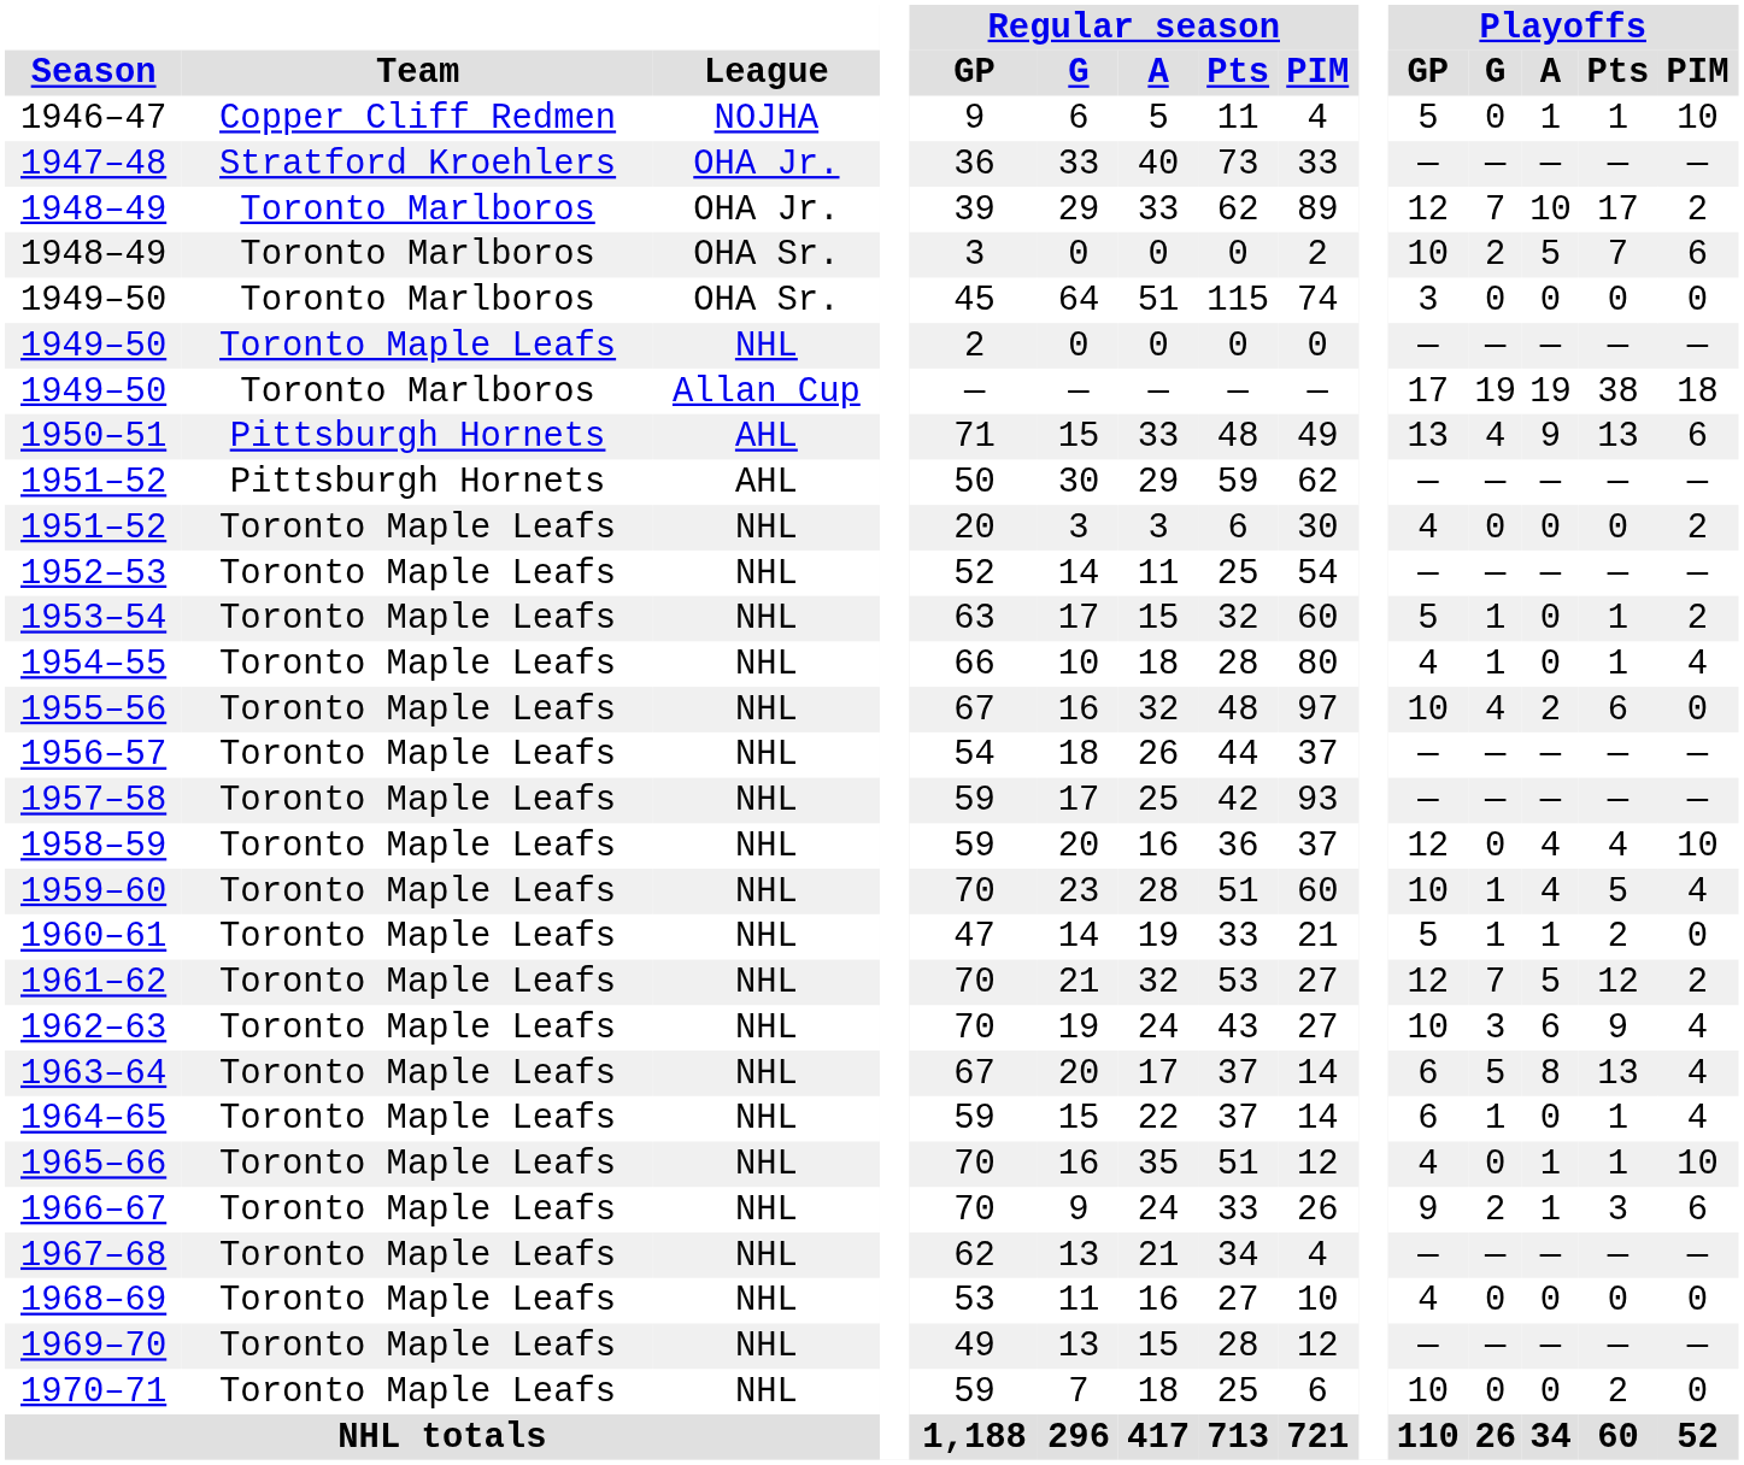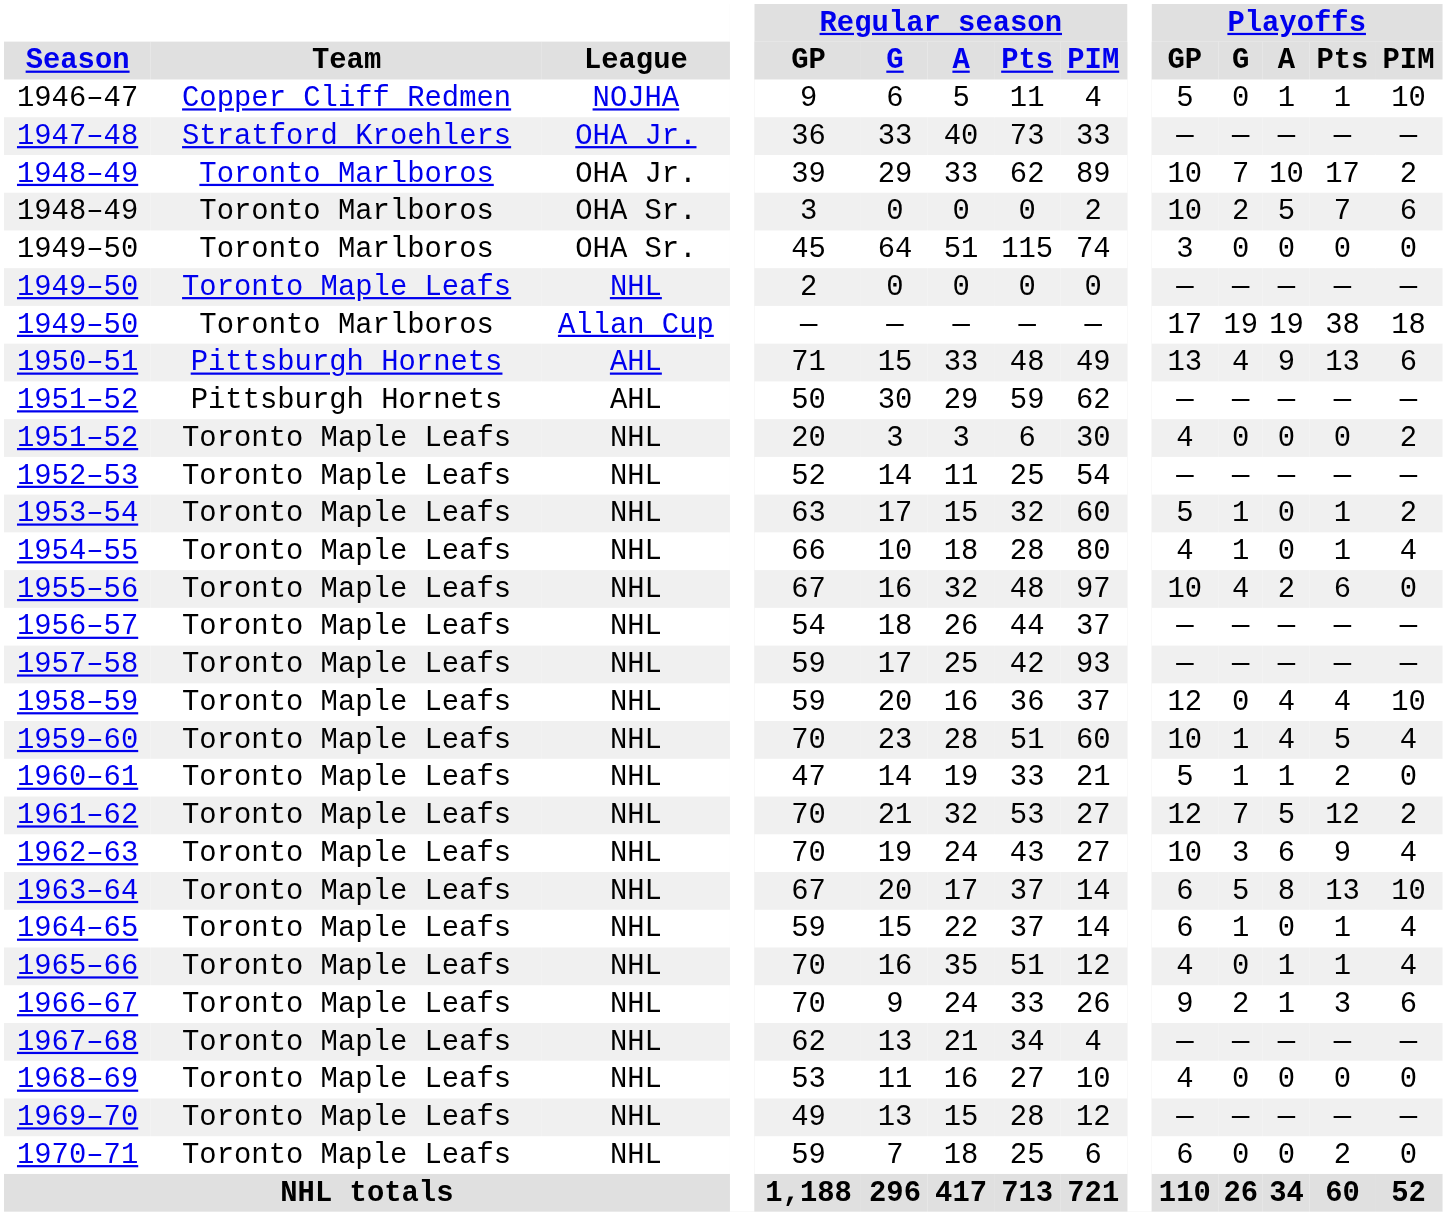 <table border="0" cellpadding="1" cellspacing="0" style="text-align:center; width:50em;">
 <tr style="background:#e0e0e0;">
 <th colspan="3" style="background:#fff;"> </th>
 <th rowspan="99" style="background:#fff;"> </th>
 <th colspan="5"><a href='#'>Regular season</a></th>
 <th rowspan="99" style="background:#fff;"> </th>
 <th colspan="5"><a href='#'>Playoffs</a></th>
 </tr>
 <tr style="background:#e0e0e0;">
 <th><a href='#'>Season</a></th>
 <th>Team</th>
 <th>League</th>
 <th>GP</th>
 <th><a href='#'>G</a></th>
 <th><a href='#'>A</a></th>
 <th><a href='#'>Pts</a></th>
 <th><a href='#'>PIM</a></th>
 <th>GP</th>
 <th>G</th>
 <th>A</th>
 <th>Pts</th>
 <th>PIM</th>
 </tr>
 <tr>
 <td>1946–47</td>
 <td><a href='#'>Copper Cliff Redmen</a></td>
 <td><a href='#'>NOJHA</a></td>
 <td>9</td>
 <td>6</td>
 <td>5</td>
 <td>11</td>
 <td>4</td>
 <td>5</td>
 <td>0</td>
 <td>1</td>
 <td>1</td>
 <td>10</td>
 </tr>
 <tr bgcolor="#f0f0f0">
 <td><a href='#'>1947–48</a></td>
 <td><a href='#'>Stratford Kroehlers</a></td>
 <td><a href='#'>OHA Jr.</a></td>
 <td>36</td>
 <td>33</td>
 <td>40</td>
 <td>73</td>
 <td>33</td>
 <td>—</td>
 <td>—</td>
 <td>—</td>
 <td>—</td>
 <td>—</td>
 </tr>
 <tr>
 <td><a href='#'>1948–49</a></td>
 <td><a href='#'>Toronto Marlboros</a></td>
 <td>OHA Jr.</td>
 <td>39</td>
 <td>29</td>
 <td>33</td>
 <td>62</td>
 <td>89</td>
-<td>12</td>
+<td>10</td>
 <td>7</td>
 <td>10</td>
 <td>17</td>
 <td>2</td>
 </tr>
 <tr bgcolor="#f0f0f0">
 <td>1948–49</td>
 <td>Toronto Marlboros</td>
 <td>OHA Sr.</td>
 <td>3</td>
 <td>0</td>
 <td>0</td>
 <td>0</td>
 <td>2</td>
 <td>10</td>
 <td>2</td>
 <td>5</td>
 <td>7</td>
 <td>6</td>
 </tr>
 <tr>
 <td>1949–50</td>
 <td>Toronto Marlboros</td>
 <td>OHA Sr.</td>
 <td>45</td>
 <td>64</td>
 <td>51</td>
 <td>115</td>
 <td>74</td>
 <td>3</td>
 <td>0</td>
 <td>0</td>
 <td>0</td>
 <td>0</td>
 <td></td>
 </tr>
 <tr bgcolor="#f0f0f0">
 <td><a href='#'>1949–50</a></td>
 <td><a href='#'>Toronto Maple Leafs</a></td>
 <td><a href='#'>NHL</a></td>
 <td>2</td>
 <td>0</td>
 <td>0</td>
 <td>0</td>
 <td>0</td>
 <td>—</td>
 <td>—</td>
 <td>—</td>
 <td>—</td>
 <td>—</td>
 </tr>
 <tr>
 <td><a href='#'>1949–50</a></td>
 <td>Toronto Marlboros</td>
 <td><a href='#'>Allan Cup</a></td>
 <td>—</td>
 <td>—</td>
 <td>—</td>
 <td>—</td>
 <td>—</td>
 <td>17</td>
 <td>19</td>
 <td>19</td>
 <td>38</td>
 <td>18</td>
 </tr>
 <tr bgcolor="#f0f0f0">
 <td><a href='#'>1950–51</a></td>
 <td><a href='#'>Pittsburgh Hornets</a></td>
 <td><a href='#'>AHL</a></td>
 <td>71</td>
 <td>15</td>
 <td>33</td>
 <td>48</td>
 <td>49</td>
 <td>13</td>
 <td>4</td>
 <td>9</td>
 <td>13</td>
 <td>6</td>
 </tr>
 <tr>
 <td><a href='#'>1951–52</a></td>
 <td>Pittsburgh Hornets</td>
 <td>AHL</td>
 <td>50</td>
 <td>30</td>
 <td>29</td>
 <td>59</td>
 <td>62</td>
 <td>—</td>
 <td>—</td>
 <td>—</td>
 <td>—</td>
 <td>—</td>
 </tr>
 <tr bgcolor="#f0f0f0">
 <td><a href='#'>1951–52</a></td>
 <td>Toronto Maple Leafs</td>
 <td>NHL</td>
 <td>20</td>
 <td>3</td>
 <td>3</td>
 <td>6</td>
 <td>30</td>
 <td>4</td>
 <td>0</td>
 <td>0</td>
 <td>0</td>
 <td>2</td>
 </tr>
 <tr>
 <td><a href='#'>1952–53</a></td>
 <td>Toronto Maple Leafs</td>
 <td>NHL</td>
 <td>52</td>
 <td>14</td>
 <td>11</td>
 <td>25</td>
 <td>54</td>
 <td>—</td>
 <td>—</td>
 <td>—</td>
 <td>—</td>
 <td>—</td>
 </tr>
 <tr bgcolor="#f0f0f0">
 <td><a href='#'>1953–54</a></td>
 <td>Toronto Maple Leafs</td>
 <td>NHL</td>
 <td>63</td>
 <td>17</td>
 <td>15</td>
 <td>32</td>
 <td>60</td>
 <td>5</td>
 <td>1</td>
 <td>0</td>
 <td>1</td>
 <td>2</td>
 </tr>
 <tr>
 <td><a href='#'>1954–55</a></td>
 <td>Toronto Maple Leafs</td>
 <td>NHL</td>
 <td>66</td>
 <td>10</td>
 <td>18</td>
 <td>28</td>
 <td>80</td>
 <td>4</td>
 <td>1</td>
 <td>0</td>
 <td>1</td>
 <td>4</td>
 </tr>
 <tr bgcolor="#f0f0f0">
 <td><a href='#'>1955–56</a></td>
 <td>Toronto Maple Leafs</td>
 <td>NHL</td>
 <td>67</td>
 <td>16</td>
 <td>32</td>
 <td>48</td>
 <td>97</td>
 <td>10</td>
 <td>4</td>
 <td>2</td>
 <td>6</td>
 <td>0</td>
 </tr>
 <tr>
 <td><a href='#'>1956–57</a></td>
 <td>Toronto Maple Leafs</td>
 <td>NHL</td>
 <td>54</td>
 <td>18</td>
 <td>26</td>
 <td>44</td>
 <td>37</td>
 <td>—</td>
 <td>—</td>
 <td>—</td>
 <td>—</td>
 <td>—</td>
 </tr>
 <tr bgcolor="#f0f0f0">
 <td><a href='#'>1957–58</a></td>
 <td>Toronto Maple Leafs</td>
 <td>NHL</td>
 <td>59</td>
 <td>17</td>
 <td>25</td>
 <td>42</td>
 <td>93</td>
 <td>—</td>
 <td>—</td>
 <td>—</td>
 <td>—</td>
 <td>—</td>
 </tr>
 <tr>
 <td><a href='#'>1958–59</a></td>
 <td>Toronto Maple Leafs</td>
 <td>NHL</td>
 <td>59</td>
 <td>20</td>
 <td>16</td>
 <td>36</td>
 <td>37</td>
 <td>12</td>
 <td>0</td>
 <td>4</td>
 <td>4</td>
 <td>10</td>
 </tr>
 <tr bgcolor="#f0f0f0">
 <td><a href='#'>1959–60</a></td>
 <td>Toronto Maple Leafs</td>
 <td>NHL</td>
 <td>70</td>
 <td>23</td>
 <td>28</td>
 <td>51</td>
 <td>60</td>
 <td>10</td>
 <td>1</td>
 <td>4</td>
 <td>5</td>
 <td>4</td>
 </tr>
 <tr>
 <td><a href='#'>1960–61</a></td>
 <td>Toronto Maple Leafs</td>
 <td>NHL</td>
 <td>47</td>
 <td>14</td>
 <td>19</td>
 <td>33</td>
 <td>21</td>
 <td>5</td>
 <td>1</td>
 <td>1</td>
 <td>2</td>
 <td>0</td>
 </tr>
 <tr bgcolor="#f0f0f0">
 <td><a href='#'>1961–62</a></td>
 <td>Toronto Maple Leafs</td>
 <td>NHL</td>
 <td>70</td>
 <td>21</td>
 <td>32</td>
 <td>53</td>
 <td>27</td>
 <td>12</td>
 <td>7</td>
 <td>5</td>
 <td>12</td>
 <td>2</td>
 </tr>
 <tr>
 <td><a href='#'>1962–63</a></td>
 <td>Toronto Maple Leafs</td>
 <td>NHL</td>
 <td>70</td>
 <td>19</td>
 <td>24</td>
 <td>43</td>
 <td>27</td>
 <td>10</td>
 <td>3</td>
 <td>6</td>
 <td>9</td>
 <td>4</td>
 </tr>
 <tr bgcolor="#f0f0f0">
 <td><a href='#'>1963–64</a></td>
 <td>Toronto Maple Leafs</td>
 <td>NHL</td>
 <td>67</td>
 <td>20</td>
 <td>17</td>
 <td>37</td>
 <td>14</td>
 <td>6</td>
 <td>5</td>
 <td>8</td>
 <td>13</td>
-<td>4</td>
+<td>10</td>
 </tr>
 <tr>
 <td><a href='#'>1964–65</a></td>
 <td>Toronto Maple Leafs</td>
 <td>NHL</td>
 <td>59</td>
 <td>15</td>
 <td>22</td>
 <td>37</td>
 <td>14</td>
 <td>6</td>
 <td>1</td>
 <td>0</td>
 <td>1</td>
 <td>4</td>
 </tr>
 <tr bgcolor="#f0f0f0">
 <td><a href='#'>1965–66</a></td>
 <td>Toronto Maple Leafs</td>
 <td>NHL</td>
 <td>70</td>
 <td>16</td>
 <td>35</td>
 <td>51</td>
 <td>12</td>
 <td>4</td>
 <td>0</td>
 <td>1</td>
 <td>1</td>
-<td>10</td>
+<td>4</td>
 </tr>
 <tr>
 <td><a href='#'>1966–67</a></td>
 <td>Toronto Maple Leafs</td>
 <td>NHL</td>
 <td>70</td>
 <td>9</td>
 <td>24</td>
 <td>33</td>
 <td>26</td>
 <td>9</td>
 <td>2</td>
 <td>1</td>
 <td>3</td>
 <td>6</td>
 </tr>
 <tr bgcolor="#f0f0f0">
 <td><a href='#'>1967–68</a></td>
 <td>Toronto Maple Leafs</td>
 <td>NHL</td>
 <td>62</td>
 <td>13</td>
 <td>21</td>
 <td>34</td>
 <td>4</td>
 <td>—</td>
 <td>—</td>
 <td>—</td>
 <td>—</td>
 <td>—</td>
 </tr>
 <tr>
 <td><a href='#'>1968–69</a></td>
 <td>Toronto Maple Leafs</td>
 <td>NHL</td>
 <td>53</td>
 <td>11</td>
 <td>16</td>
 <td>27</td>
 <td>10</td>
 <td>4</td>
 <td>0</td>
 <td>0</td>
 <td>0</td>
 <td>0</td>
 </tr>
 <tr bgcolor="#f0f0f0">
 <td><a href='#'>1969–70</a></td>
 <td>Toronto Maple Leafs</td>
 <td>NHL</td>
 <td>49</td>
 <td>13</td>
 <td>15</td>
 <td>28</td>
 <td>12</td>
 <td>—</td>
 <td>—</td>
 <td>—</td>
 <td>—</td>
 <td>—</td>
 </tr>
 <tr>
 <td><a href='#'>1970–71</a></td>
 <td>Toronto Maple Leafs</td>
 <td>NHL</td>
 <td>59</td>
 <td>7</td>
 <td>18</td>
 <td>25</td>
 <td>6</td>
-<td>10</td>
+<td>6</td>
 <td>0</td>
 <td>0</td>
 <td>2</td>
 <td>0</td>
 </tr>
 <tr bgcolor="#e0e0e0">
 <th colspan="3">NHL totals</th>
 <th>1,188</th>
 <th>296</th>
 <th>417</th>
 <th>713</th>
 <th>721</th>
 <th>110</th>
 <th>26</th>
 <th>34</th>
 <th>60</th>
 <th>52</th>
 </tr>
 </table>
